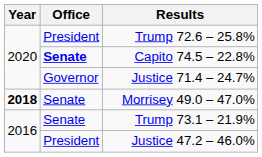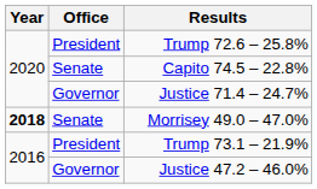 <table class="wikitable">
 <tr>
 <th width="30">Year</th>
 <th width="60">Office</th>
 <th width="180">Results</th>
 </tr>
 <tr>
 <td rowspan="3">2020</td>
 <td><a href='#'>President</a></td>
 <td align="right" ><a href='#'>Trump</a> 72.6 – 25.8%</td>
 </tr>
 <tr>
-<td><strong><a href='#'>Senate</a></strong></td>
+<td><a href='#'>Senate</a></td>
 <td align="right" ><a href='#'>Capito</a> 74.5 – 22.8%</td>
 </tr>
 <tr>
 <td><a href='#'>Governor</a></td>
 <td align="right" ><a href='#'>Justice</a> 71.4 – 24.7%</td>
 </tr>
 <tr>
 <td><strong>2018</strong></td>
 <td><a href='#'>Senate</a></td>
 <td align="right" ><a href='#'>Morrisey</a> 49.0 – 47.0%</td>
 </tr>
 <tr>
 <td rowspan="2">2016</td>
-<td><a href='#'>Senate</a></td>
+<td><a href='#'>President</a></td>
 <td align="right" ><a href='#'>Trump</a> 73.1 – 21.9%</td>
 </tr>
 <tr>
-<td><a href='#'>President</a></td>
+<td><a href='#'>Governor</a></td>
 <td align="right" ><a href='#'>Justice</a> 47.2 – 46.0%</td>
 </tr>
 </table>
